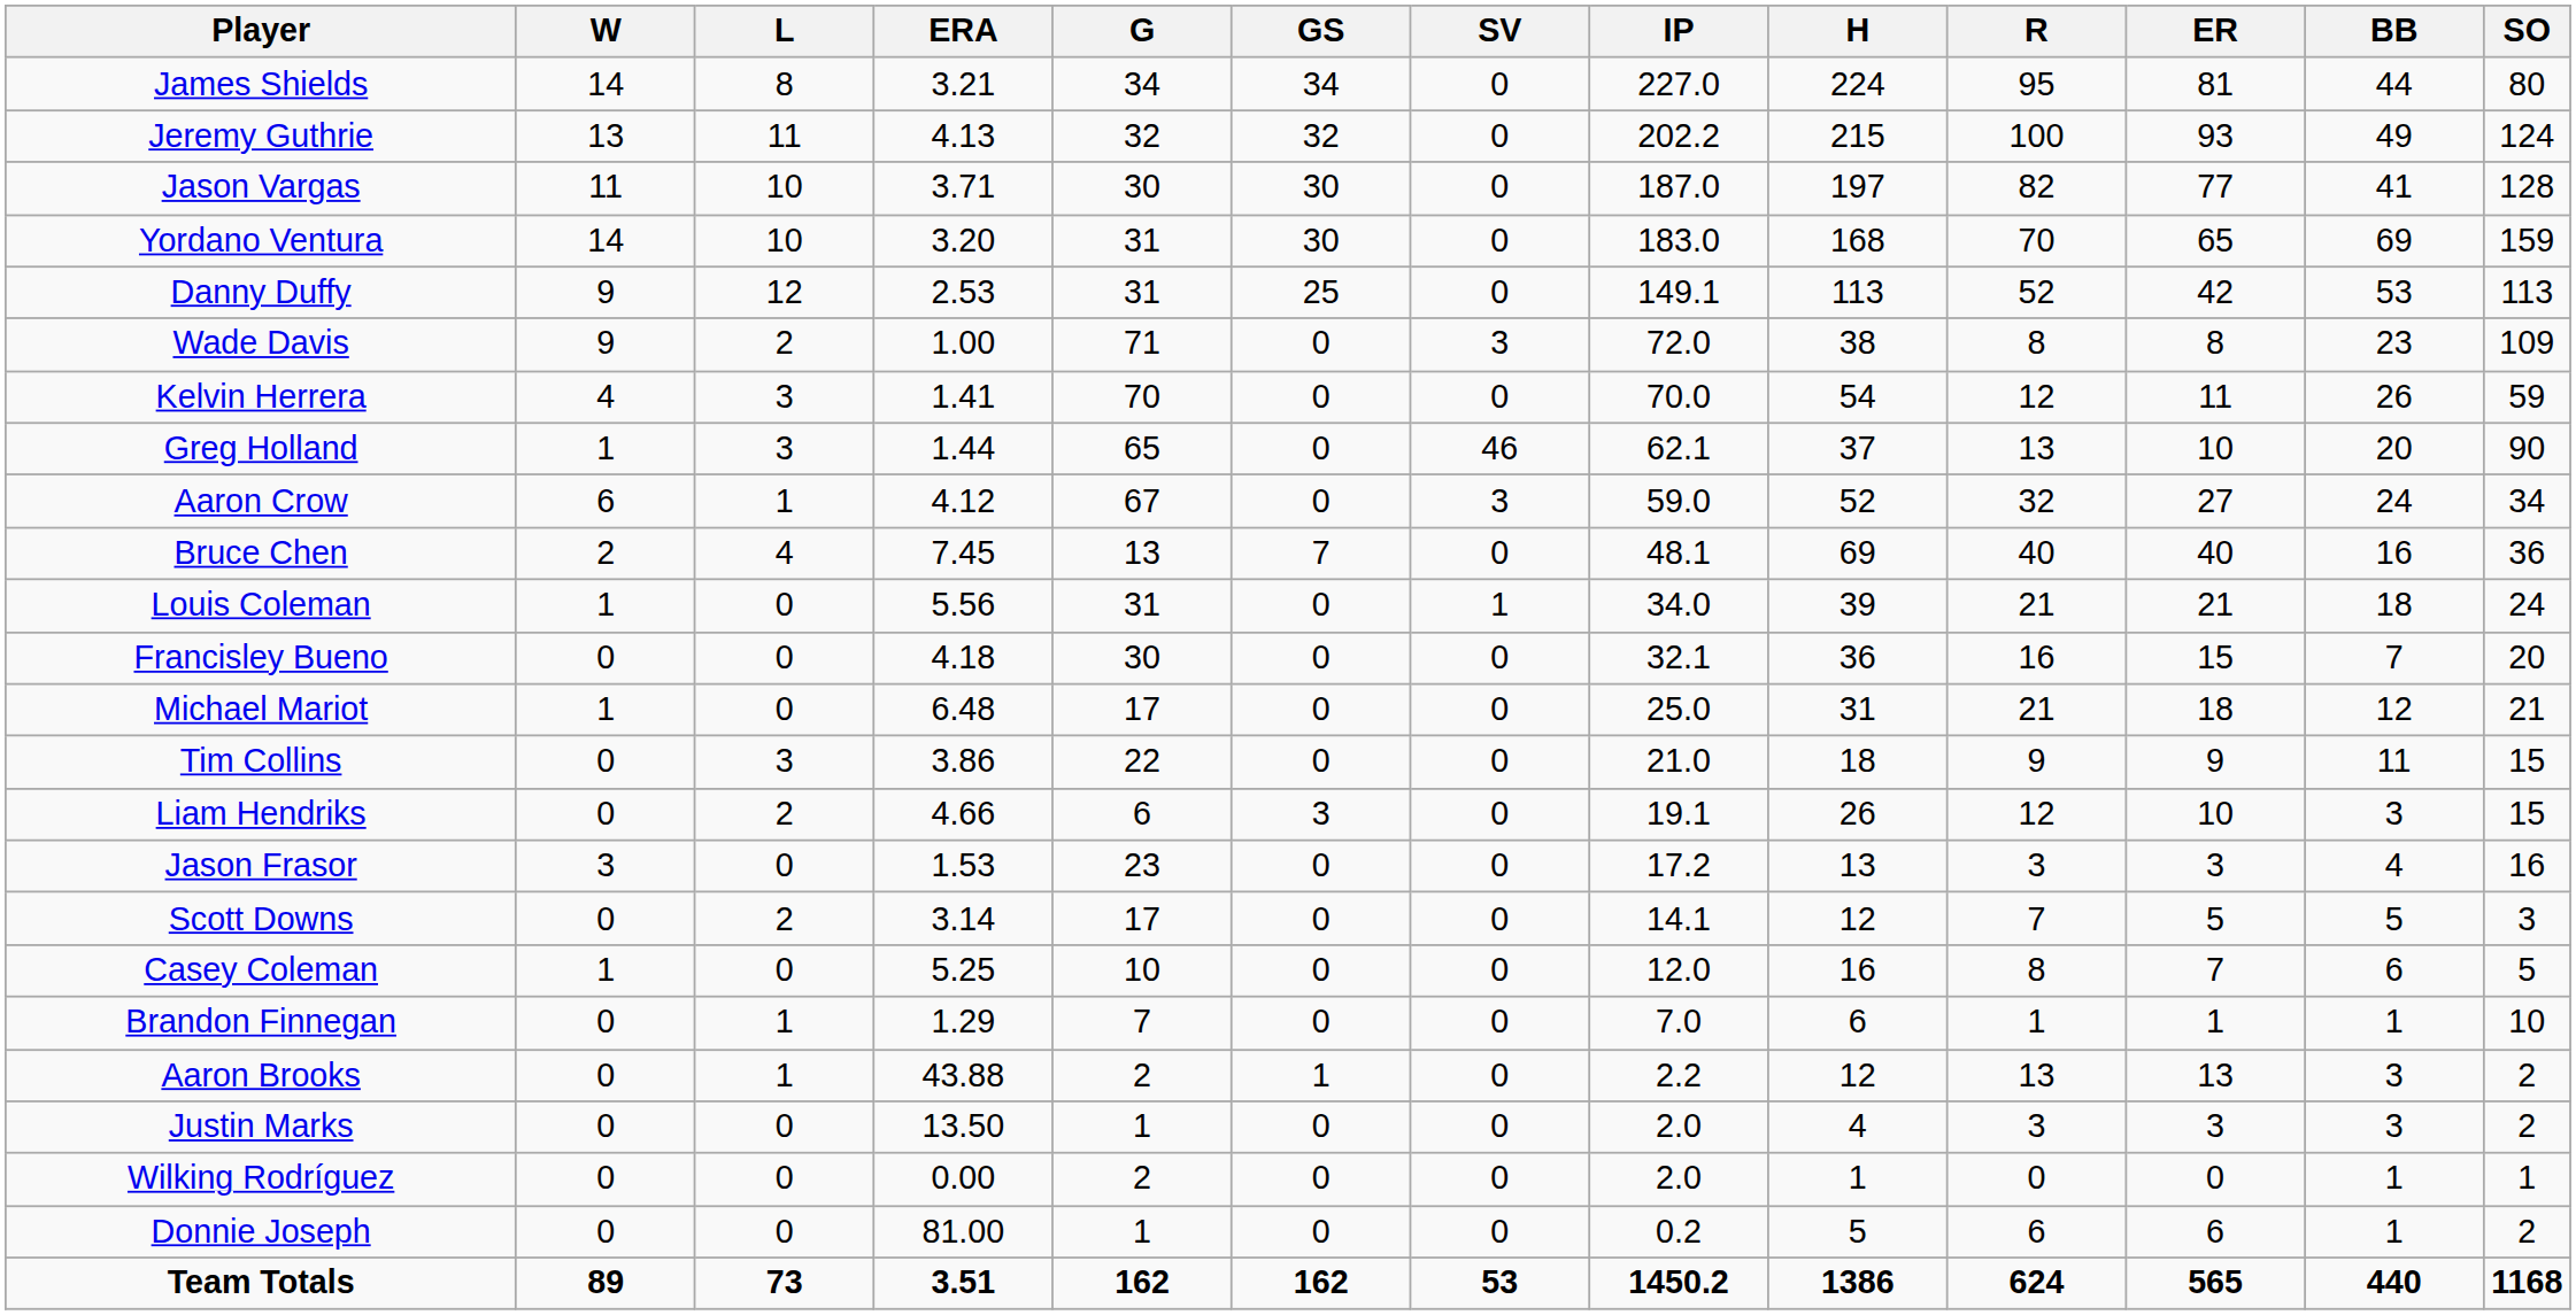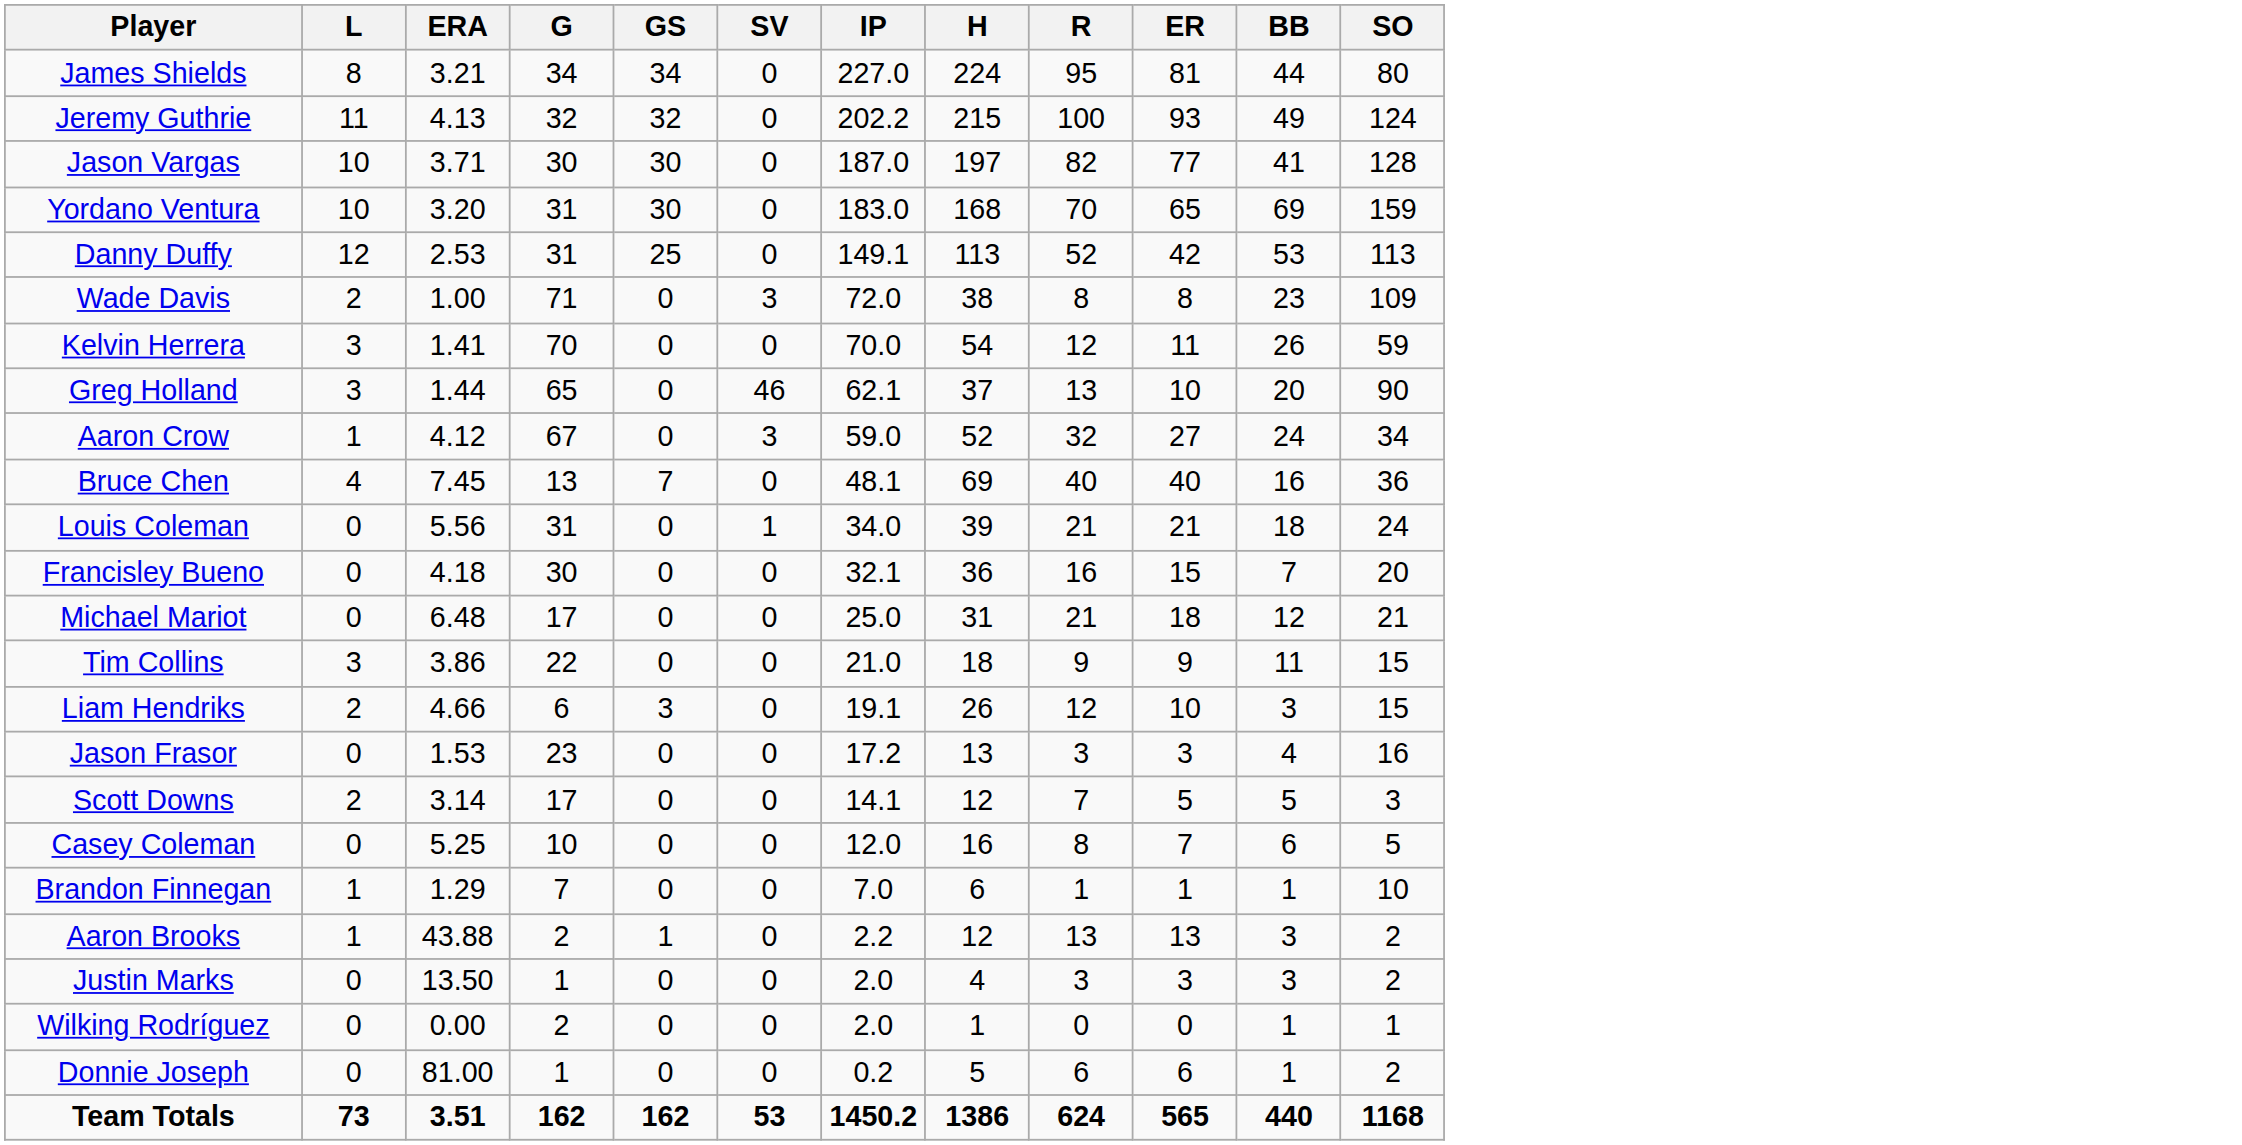 <table class=wikitable style="text-align:center">
 <tr>
 <th bgcolor=#DDDDFF; width="20%">Player</th>
-<th bgcolor=#DDDDFF; width="7%">W</th>
 <th bgcolor=#DDDDFF; width="7%">L</th>
 <th bgcolor=#DDDDFF; width="7%">ERA</th>
 <th bgcolor=#DDDDFF; width="7%">G</th>
 <th bgcolor=#DDDDFF; width="7%">GS</th>
 <th bgcolor=#DDDDFF; width="7%">SV</th>
 <th bgcolor=#DDDDFF; width="7%">IP</th>
 <th bgcolor=#DDDDFF; width="7%">H</th>
 <th bgcolor=#DDDDFF; width="7%">R</th>
 <th bgcolor=#DDDDFF; width="7%">ER</th>
 <th bgcolor=#DDDDFF; width="7%">BB</th>
 <th bgcolor=#DDDDFF; width="7%">SO</th>
 </tr>
 <tr>
 <td><a href='#'>James Shields</a></td>
-<td>14</td>
 <td>8</td>
 <td>3.21</td>
 <td>34</td>
 <td>34</td>
 <td>0</td>
 <td>227.0</td>
 <td>224</td>
 <td>95</td>
 <td>81</td>
 <td>44</td>
 <td>80</td>
 </tr>
 <tr>
 <td><a href='#'>Jeremy Guthrie</a></td>
-<td>13</td>
 <td>11</td>
 <td>4.13</td>
 <td>32</td>
 <td>32</td>
 <td>0</td>
 <td>202.2</td>
 <td>215</td>
 <td>100</td>
 <td>93</td>
 <td>49</td>
 <td>124</td>
 </tr>
 <tr>
 <td><a href='#'>Jason Vargas</a></td>
-<td>11</td>
 <td>10</td>
 <td>3.71</td>
 <td>30</td>
 <td>30</td>
 <td>0</td>
 <td>187.0</td>
 <td>197</td>
 <td>82</td>
 <td>77</td>
 <td>41</td>
 <td>128</td>
 </tr>
 <tr>
 <td><a href='#'>Yordano Ventura</a></td>
-<td>14</td>
 <td>10</td>
 <td>3.20</td>
 <td>31</td>
 <td>30</td>
 <td>0</td>
 <td>183.0</td>
 <td>168</td>
 <td>70</td>
 <td>65</td>
 <td>69</td>
 <td>159</td>
 </tr>
 <tr>
 <td><a href='#'>Danny Duffy</a></td>
-<td>9</td>
 <td>12</td>
 <td>2.53</td>
 <td>31</td>
 <td>25</td>
 <td>0</td>
 <td>149.1</td>
 <td>113</td>
 <td>52</td>
 <td>42</td>
 <td>53</td>
 <td>113</td>
 </tr>
 <tr>
 <td><a href='#'>Wade Davis</a></td>
-<td>9</td>
 <td>2</td>
 <td>1.00</td>
 <td>71</td>
 <td>0</td>
 <td>3</td>
 <td>72.0</td>
 <td>38</td>
 <td>8</td>
 <td>8</td>
 <td>23</td>
 <td>109</td>
 </tr>
 <tr>
 <td><a href='#'>Kelvin Herrera</a></td>
-<td>4</td>
 <td>3</td>
 <td>1.41</td>
 <td>70</td>
 <td>0</td>
 <td>0</td>
 <td>70.0</td>
 <td>54</td>
 <td>12</td>
 <td>11</td>
 <td>26</td>
 <td>59</td>
 </tr>
 <tr>
 <td><a href='#'>Greg Holland</a></td>
-<td>1</td>
 <td>3</td>
 <td>1.44</td>
 <td>65</td>
 <td>0</td>
 <td>46</td>
 <td>62.1</td>
 <td>37</td>
 <td>13</td>
 <td>10</td>
 <td>20</td>
 <td>90</td>
 </tr>
 <tr>
 <td><a href='#'>Aaron Crow</a></td>
-<td>6</td>
 <td>1</td>
 <td>4.12</td>
 <td>67</td>
 <td>0</td>
 <td>3</td>
 <td>59.0</td>
 <td>52</td>
 <td>32</td>
 <td>27</td>
 <td>24</td>
 <td>34</td>
 </tr>
 <tr>
 <td><a href='#'>Bruce Chen</a></td>
-<td>2</td>
 <td>4</td>
 <td>7.45</td>
 <td>13</td>
 <td>7</td>
 <td>0</td>
 <td>48.1</td>
 <td>69</td>
 <td>40</td>
 <td>40</td>
 <td>16</td>
 <td>36</td>
 </tr>
 <tr>
 <td><a href='#'>Louis Coleman</a></td>
-<td>1</td>
 <td>0</td>
 <td>5.56</td>
 <td>31</td>
 <td>0</td>
 <td>1</td>
 <td>34.0</td>
 <td>39</td>
 <td>21</td>
 <td>21</td>
 <td>18</td>
 <td>24</td>
 </tr>
 <tr>
 <td><a href='#'>Francisley Bueno</a></td>
 <td>0</td>
-<td>0</td>
 <td>4.18</td>
 <td>30</td>
 <td>0</td>
 <td>0</td>
 <td>32.1</td>
 <td>36</td>
 <td>16</td>
 <td>15</td>
 <td>7</td>
 <td>20</td>
 </tr>
 <tr>
 <td><a href='#'>Michael Mariot</a></td>
-<td>1</td>
 <td>0</td>
 <td>6.48</td>
 <td>17</td>
 <td>0</td>
 <td>0</td>
 <td>25.0</td>
 <td>31</td>
 <td>21</td>
 <td>18</td>
 <td>12</td>
 <td>21</td>
 </tr>
 <tr>
 <td><a href='#'>Tim Collins</a></td>
-<td>0</td>
 <td>3</td>
 <td>3.86</td>
 <td>22</td>
 <td>0</td>
 <td>0</td>
 <td>21.0</td>
 <td>18</td>
 <td>9</td>
 <td>9</td>
 <td>11</td>
 <td>15</td>
 </tr>
 <tr>
 <td><a href='#'>Liam Hendriks</a></td>
-<td>0</td>
 <td>2</td>
 <td>4.66</td>
 <td>6</td>
 <td>3</td>
 <td>0</td>
 <td>19.1</td>
 <td>26</td>
 <td>12</td>
 <td>10</td>
 <td>3</td>
 <td>15</td>
 </tr>
 <tr>
 <td><a href='#'>Jason Frasor</a></td>
-<td>3</td>
 <td>0</td>
 <td>1.53</td>
 <td>23</td>
 <td>0</td>
 <td>0</td>
 <td>17.2</td>
 <td>13</td>
 <td>3</td>
 <td>3</td>
 <td>4</td>
 <td>16</td>
 </tr>
 <tr>
 <td><a href='#'>Scott Downs</a></td>
-<td>0</td>
 <td>2</td>
 <td>3.14</td>
 <td>17</td>
 <td>0</td>
 <td>0</td>
 <td>14.1</td>
 <td>12</td>
 <td>7</td>
 <td>5</td>
 <td>5</td>
 <td>3</td>
 </tr>
 <tr>
 <td><a href='#'>Casey Coleman</a></td>
-<td>1</td>
 <td>0</td>
 <td>5.25</td>
 <td>10</td>
 <td>0</td>
 <td>0</td>
 <td>12.0</td>
 <td>16</td>
 <td>8</td>
 <td>7</td>
 <td>6</td>
 <td>5</td>
 </tr>
 <tr>
 <td><a href='#'>Brandon Finnegan</a></td>
-<td>0</td>
 <td>1</td>
 <td>1.29</td>
 <td>7</td>
 <td>0</td>
 <td>0</td>
 <td>7.0</td>
 <td>6</td>
 <td>1</td>
 <td>1</td>
 <td>1</td>
 <td>10</td>
 </tr>
 <tr>
 <td><a href='#'>Aaron Brooks</a></td>
-<td>0</td>
 <td>1</td>
 <td>43.88</td>
 <td>2</td>
 <td>1</td>
 <td>0</td>
 <td>2.2</td>
 <td>12</td>
 <td>13</td>
 <td>13</td>
 <td>3</td>
 <td>2</td>
 </tr>
 <tr>
 <td><a href='#'>Justin Marks</a></td>
 <td>0</td>
-<td>0</td>
 <td>13.50</td>
 <td>1</td>
 <td>0</td>
 <td>0</td>
 <td>2.0</td>
 <td>4</td>
 <td>3</td>
 <td>3</td>
 <td>3</td>
 <td>2</td>
 </tr>
 <tr>
 <td><a href='#'>Wilking Rodríguez</a></td>
-<td>0</td>
 <td>0</td>
 <td>0.00</td>
 <td>2</td>
 <td>0</td>
 <td>0</td>
 <td>2.0</td>
 <td>1</td>
 <td>0</td>
 <td>0</td>
 <td>1</td>
 <td>1</td>
 </tr>
 <tr>
 <td><a href='#'>Donnie Joseph</a></td>
 <td>0</td>
-<td>0</td>
 <td>81.00</td>
 <td>1</td>
 <td>0</td>
 <td>0</td>
 <td>0.2</td>
 <td>5</td>
 <td>6</td>
 <td>6</td>
 <td>1</td>
 <td>2</td>
 </tr>
 <tr>
 <td><strong>Team Totals</strong></td>
-<td><strong>89</strong></td>
 <td><strong>73</strong></td>
 <td><strong>3.51</strong></td>
 <td><strong>162</strong></td>
 <td><strong>162</strong></td>
 <td><strong>53</strong></td>
 <td><strong>1450.2</strong></td>
 <td><strong>1386</strong></td>
 <td><strong>624</strong></td>
 <td><strong>565</strong></td>
 <td><strong>440</strong></td>
 <td><strong>1168</strong></td>
 </tr>
 </table>
